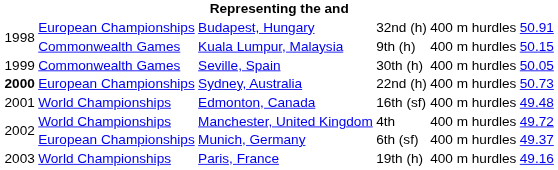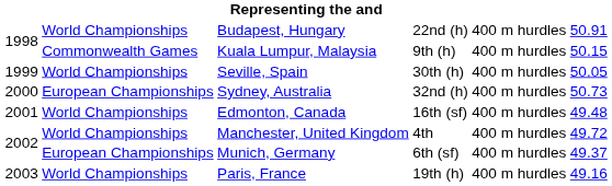 <table>
 <tr>
 <th colspan="6">Representing the  and </th>
 </tr>
 <tr>
 <td rowspan=2>1998</td>
-<td><a href='#'>European Championships</a></td>
+<td><a href='#'>World Championships</a></td>
 <td><a href='#'>Budapest, Hungary</a></td>
-<td>32nd (h)</td>
+<td>22nd (h)</td>
 <td>400 m hurdles</td>
 <td><a href='#'>50.91</a></td>
 </tr>
 <tr>
 <td><a href='#'>Commonwealth Games</a></td>
 <td><a href='#'>Kuala Lumpur, Malaysia</a></td>
 <td>9th (h)</td>
 <td>400 m hurdles</td>
 <td><a href='#'>50.15</a></td>
 </tr>
 <tr>
 <td>1999</td>
-<td><a href='#'>Commonwealth Games</a></td>
+<td><a href='#'>World Championships</a></td>
 <td><a href='#'>Seville, Spain</a></td>
 <td>30th (h)</td>
 <td>400 m hurdles</td>
 <td><a href='#'>50.05</a></td>
 </tr>
 <tr>
-<td><strong>2000</strong></td>
+<td>2000</td>
 <td><a href='#'>European Championships</a></td>
 <td><a href='#'>Sydney, Australia</a></td>
-<td>22nd (h)</td>
+<td>32nd (h)</td>
 <td>400 m hurdles</td>
 <td><a href='#'>50.73</a></td>
 </tr>
 <tr>
 <td>2001</td>
 <td><a href='#'>World Championships</a></td>
 <td><a href='#'>Edmonton, Canada</a></td>
 <td>16th (sf)</td>
 <td>400 m hurdles</td>
 <td><a href='#'>49.48</a></td>
 </tr>
 <tr>
 <td rowspan=2>2002</td>
 <td><a href='#'>World Championships</a></td>
 <td><a href='#'>Manchester, United Kingdom</a></td>
 <td>4th</td>
 <td>400 m hurdles</td>
 <td><a href='#'>49.72</a></td>
 </tr>
 <tr>
 <td><a href='#'>European Championships</a></td>
 <td><a href='#'>Munich, Germany</a></td>
 <td>6th (sf)</td>
 <td>400 m hurdles</td>
 <td><a href='#'>49.37</a></td>
 </tr>
 <tr>
 <td>2003</td>
 <td><a href='#'>World Championships</a></td>
 <td><a href='#'>Paris, France</a></td>
 <td>19th (h)</td>
 <td>400 m hurdles</td>
 <td><a href='#'>49.16</a></td>
 </tr>
 </table>
